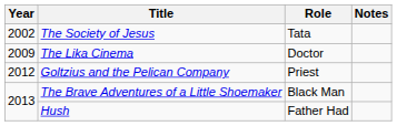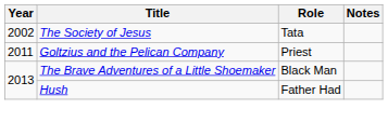 <table class="wikitable sortable">
 <tr>
 <th>Year</th>
 <th>Title</th>
 <th>Role</th>
 <th class="unsortable">Notes</th>
 </tr>
 <tr>
 <td>2002</td>
 <td><em><a href='#'>The Society of Jesus</a></em></td>
 <td>Tata</td>
 <td></td>
 </tr>
 <tr>
-<td>2009</td>
-<td><em><a href='#'>The Lika Cinema</a></em></td>
-<td>Doctor</td>
-<td></td>
-</tr>
-<tr>
-<td>2012</td>
+<td>2011</td>
 <td><em><a href='#'>Goltzius and the Pelican Company</a></em></td>
 <td>Priest</td>
 <td></td>
 </tr>
 <tr>
 <td rowspan=2>2013</td>
 <td><em><a href='#'>The Brave Adventures of a Little Shoemaker</a></em></td>
 <td>Black Man</td>
 <td></td>
 </tr>
 <tr>
 <td><em><a href='#'>Hush</a></em></td>
 <td>Father Had</td>
 <td></td>
 </tr>
 </table>
